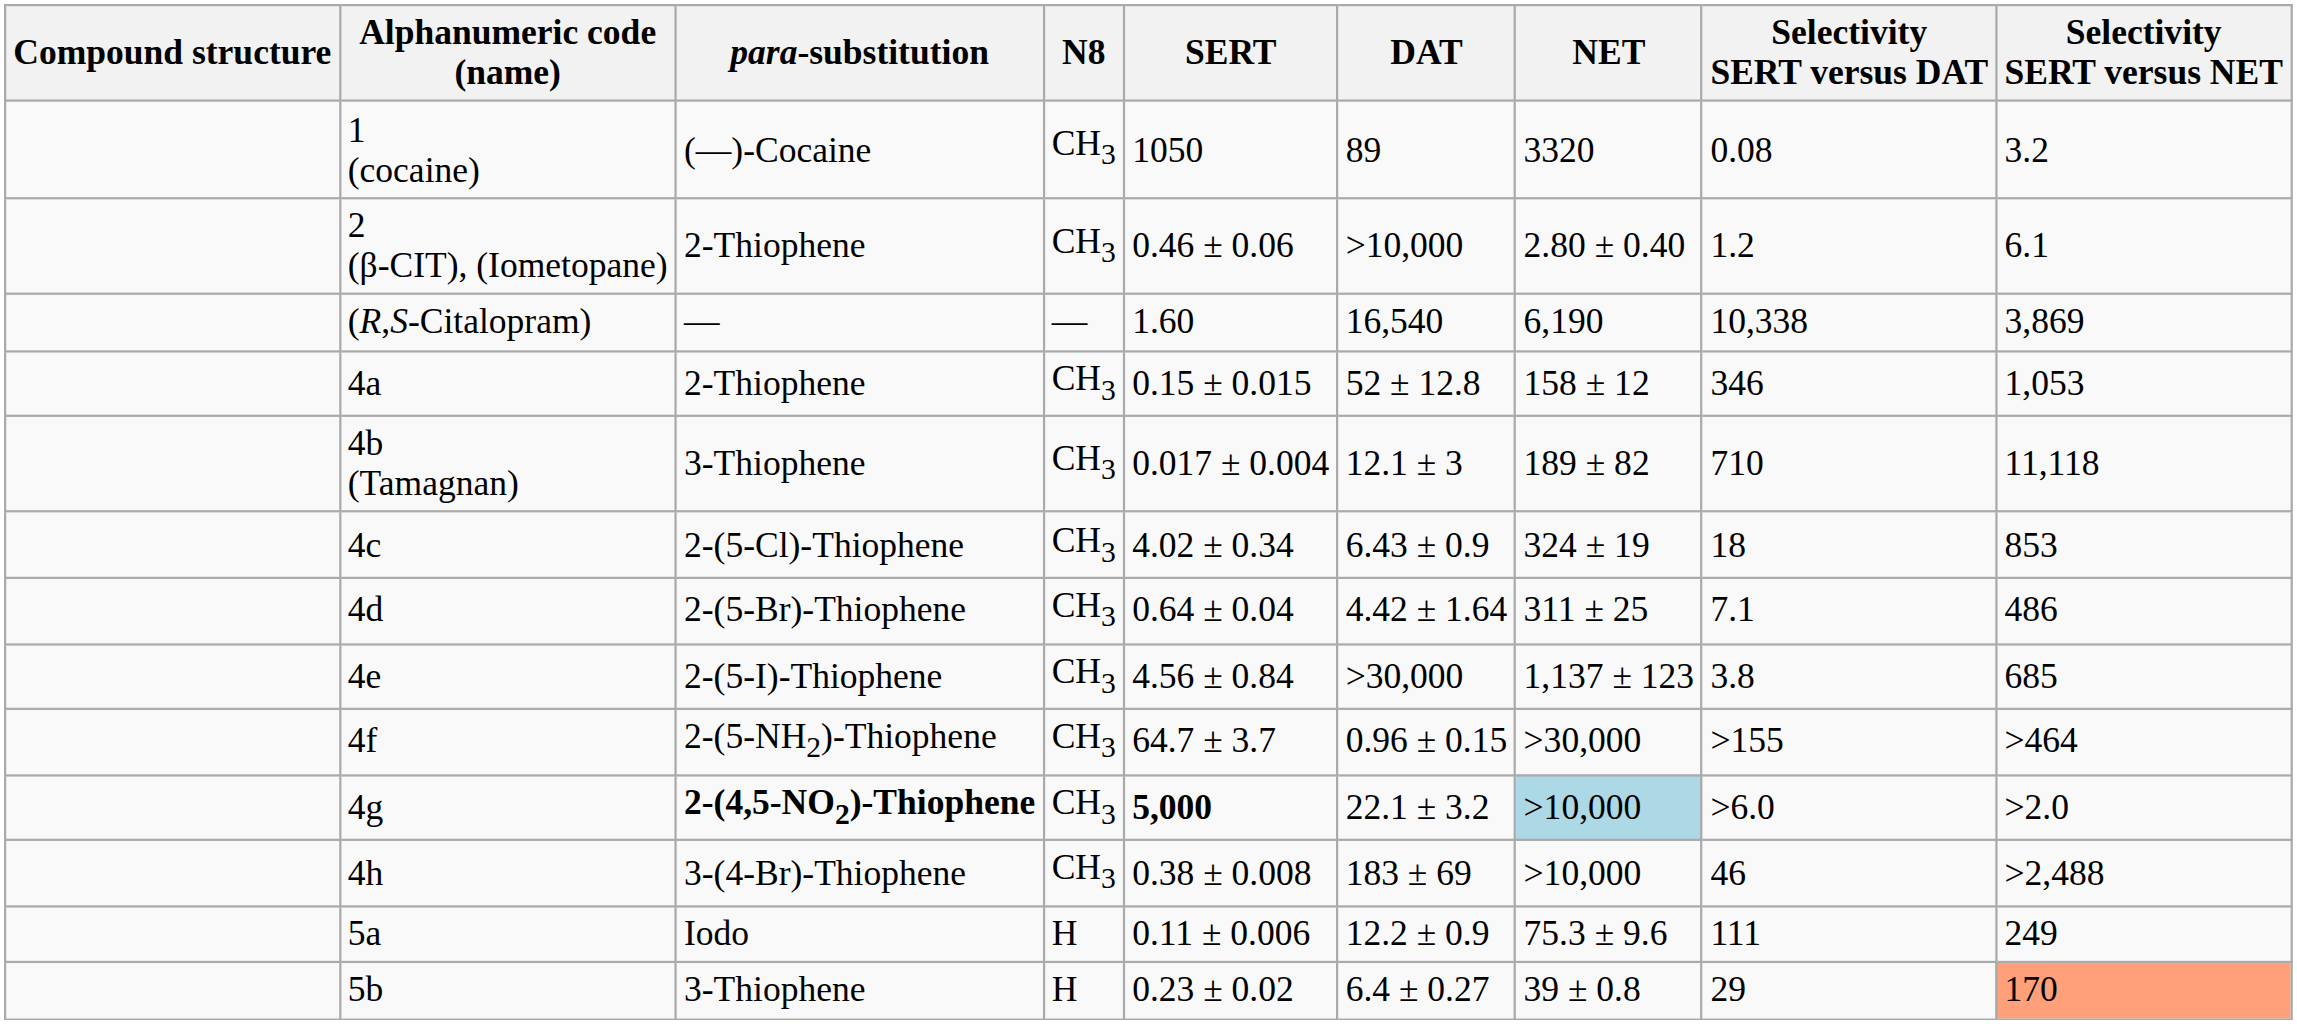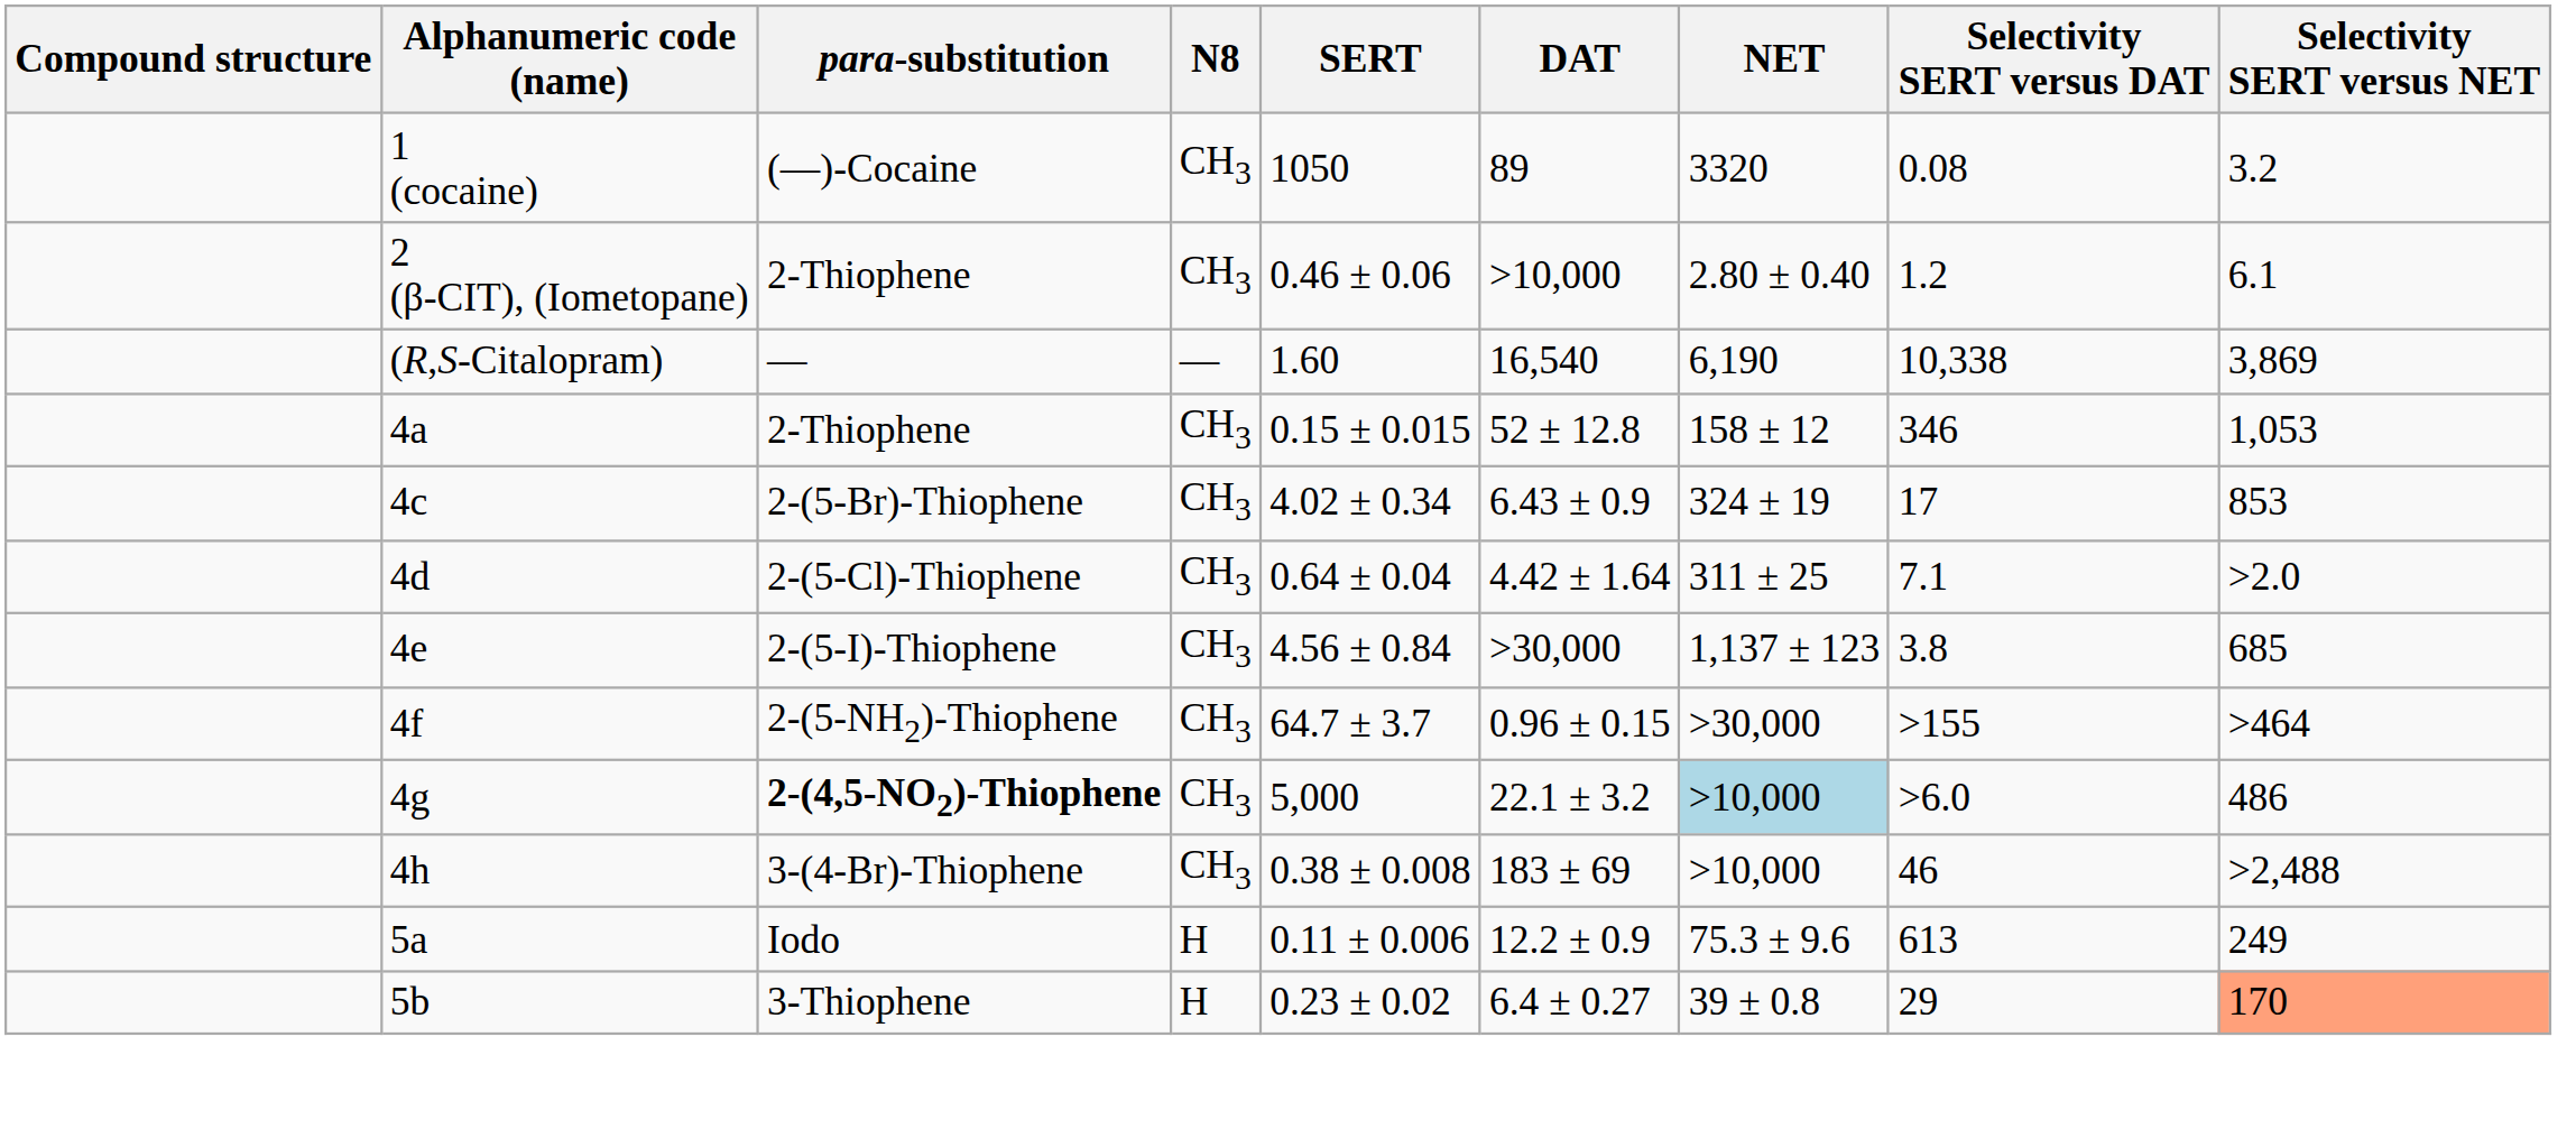 <table class="wikitable sortable sort-under">
 <tr>
 <th>Compound structure</th>
 <th>Alphanumeric code<br>(name)</th>
 <th><em>para</em>-substitution</th>
 <th>N8</th>
 <th>SERT</th>
 <th>DAT</th>
 <th>NET</th>
 <th>Selectivity<br>SERT versus DAT</th>
 <th>Selectivity<br>SERT versus NET</th>
 </tr>
 <tr>
 <td></td>
 <td>1<br>(cocaine)</td>
 <td>(—)-Cocaine</td>
 <td>CH<sub>3</sub></td>
 <td>1050</td>
 <td>89</td>
 <td>3320</td>
 <td>0.08</td>
 <td>3.2</td>
 </tr>
 <tr>
 <td></td>
 <td>2<br>(β-CIT), (Iometopane)</td>
 <td>2-Thiophene</td>
 <td>CH<sub>3</sub></td>
 <td>0.46 ± 0.06</td>
 <td>>10,000</td>
 <td>2.80 ± 0.40</td>
 <td>1.2</td>
 <td>6.1</td>
 </tr>
 <tr>
 <td></td>
 <td>(<em>R</em>,<em>S</em>-Citalopram)</td>
 <td>—</td>
 <td>—</td>
 <td>1.60</td>
 <td>16,540</td>
 <td>6,190</td>
 <td>10,338</td>
 <td>3,869</td>
 </tr>
 <tr>
 <td></td>
 <td>4a</td>
 <td>2-Thiophene</td>
 <td>CH<sub>3</sub></td>
 <td>0.15 ± 0.015</td>
 <td>52 ± 12.8</td>
 <td>158 ± 12</td>
 <td>346</td>
 <td>1,053</td>
 </tr>
 <tr>
 <td></td>
-<td>4b<br>(Tamagnan)</td>
-<td>3-Thiophene</td>
-<td>CH<sub>3</sub></td>
-<td>0.017 ± 0.004</td>
-<td>12.1 ± 3</td>
-<td>189 ± 82</td>
-<td>710</td>
-<td>11,118</td>
-</tr>
-<tr>
-<td></td>
 <td>4c</td>
-<td>2-(5-Cl)-Thiophene</td>
+<td>2-(5-Br)-Thiophene</td>
 <td>CH<sub>3</sub></td>
 <td>4.02 ± 0.34</td>
 <td>6.43 ± 0.9</td>
 <td>324 ± 19</td>
-<td>18</td>
+<td>17</td>
 <td>853</td>
 </tr>
 <tr>
 <td></td>
 <td>4d</td>
-<td>2-(5-Br)-Thiophene</td>
+<td>2-(5-Cl)-Thiophene</td>
 <td>CH<sub>3</sub></td>
 <td>0.64 ± 0.04</td>
 <td>4.42 ± 1.64</td>
 <td>311 ± 25</td>
 <td>7.1</td>
-<td>486</td>
+<td>>2.0</td>
 </tr>
 <tr>
 <td></td>
 <td>4e</td>
 <td>2-(5-I)-Thiophene</td>
 <td>CH<sub>3</sub></td>
 <td>4.56 ± 0.84</td>
 <td>>30,000</td>
 <td>1,137 ± 123</td>
 <td>3.8</td>
 <td>685</td>
 </tr>
 <tr>
 <td></td>
 <td>4f</td>
 <td>2-(5-NH<sub>2</sub>)-Thiophene</td>
 <td>CH<sub>3</sub></td>
 <td>64.7 ± 3.7</td>
 <td>0.96 ± 0.15</td>
 <td>>30,000</td>
 <td>>155</td>
 <td>>464</td>
 </tr>
 <tr>
 <td></td>
 <td>4g</td>
 <td><strong>2-(4,5-NO<sub>2</sub>)-Thiophene</strong></td>
 <td>CH<sub>3</sub></td>
-<td><strong>5,000</strong></td>
+<td>5,000</td>
 <td>22.1 ± 3.2</td>
 <td style="background: lightblue;">>10,000</td>
 <td>>6.0</td>
-<td>>2.0</td>
+<td>486</td>
 </tr>
 <tr>
 <td></td>
 <td>4h</td>
 <td>3-(4-Br)-Thiophene</td>
 <td>CH<sub>3</sub></td>
 <td>0.38 ± 0.008</td>
 <td>183 ± 69</td>
 <td>>10,000</td>
 <td>46</td>
 <td>>2,488</td>
 </tr>
 <tr>
 <td></td>
 <td>5a</td>
 <td>Iodo</td>
 <td>H</td>
 <td>0.11 ± 0.006</td>
 <td>12.2 ± 0.9</td>
 <td>75.3 ± 9.6</td>
-<td>111</td>
+<td>613</td>
 <td>249</td>
 </tr>
 <tr>
 <td></td>
 <td>5b</td>
 <td>3-Thiophene</td>
 <td>H</td>
 <td>0.23 ± 0.02</td>
 <td>6.4 ± 0.27</td>
 <td>39 ± 0.8</td>
 <td>29</td>
 <td style="background: lightsalmon;">170</td>
 </tr>
 </table>
